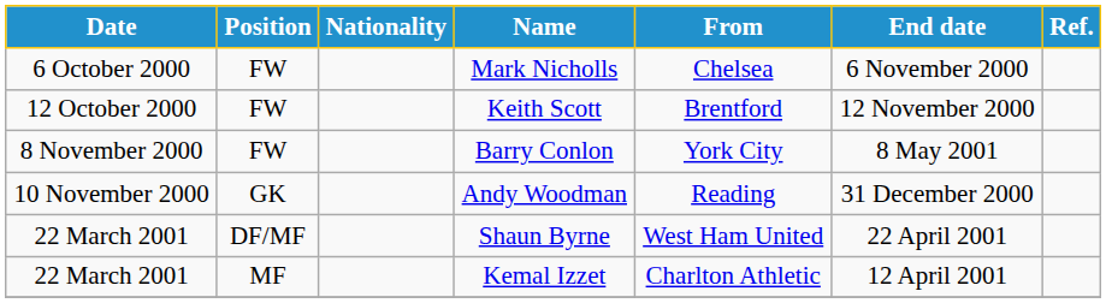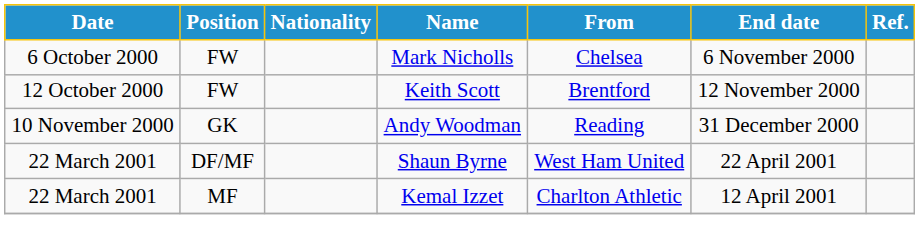 <table class="wikitable" style="text-align:center; font-size:90%; width:100%;">
 <tr>
 <th style="background:#2191CC; color:white; border:1px solid #F7C408; text-align:center;">Date</th>
 <th style="background:#2191CC; color:white; border:1px solid #F7C408; text-align:center;">Position</th>
 <th style="background:#2191CC; color:white; border:1px solid #F7C408; text-align:center;">Nationality</th>
 <th style="background:#2191CC; color:white; border:1px solid #F7C408; text-align:center;">Name</th>
 <th style="background:#2191CC; color:white; border:1px solid #F7C408; text-align:center;">From</th>
 <th style="background:#2191CC; color:white; border:1px solid #F7C408; text-align:center;">End date</th>
 <th style="background:#2191CC; color:white; border:1px solid #F7C408; text-align:center;">Ref.</th>
 </tr>
 <tr>
 <td>6 October 2000</td>
 <td>FW</td>
 <td></td>
 <td><a href='#'>Mark Nicholls</a></td>
 <td> <a href='#'>Chelsea</a></td>
 <td>6 November 2000</td>
 <td></td>
 </tr>
 <tr>
 <td>12 October 2000</td>
 <td>FW</td>
 <td></td>
 <td><a href='#'>Keith Scott</a></td>
 <td> <a href='#'>Brentford</a></td>
 <td>12 November 2000</td>
-<td></td>
-</tr>
-<tr>
-<td>8 November 2000</td>
-<td>FW</td>
-<td></td>
-<td><a href='#'>Barry Conlon</a></td>
-<td> <a href='#'>York City</a></td>
-<td>8 May 2001</td>
 <td></td>
 </tr>
 <tr>
 <td>10 November 2000</td>
 <td>GK</td>
 <td></td>
 <td><a href='#'>Andy Woodman</a></td>
 <td> <a href='#'>Reading</a></td>
 <td>31 December 2000</td>
 <td></td>
 </tr>
 <tr>
 <td>22 March 2001</td>
 <td>DF/MF</td>
 <td></td>
 <td><a href='#'>Shaun Byrne</a></td>
 <td> <a href='#'>West Ham United</a></td>
 <td>22 April 2001</td>
 <td></td>
 </tr>
 <tr>
 <td>22 March 2001</td>
 <td>MF</td>
 <td></td>
 <td><a href='#'>Kemal Izzet</a></td>
 <td> <a href='#'>Charlton Athletic</a></td>
 <td>12 April 2001</td>
 <td></td>
 </tr>
 <tr>
 </tr>
 </table>
